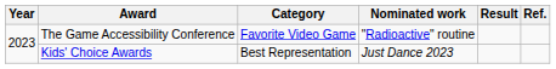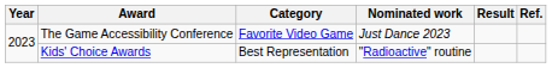 <table class="wikitable">
 <tr>
 <th>Year</th>
 <th>Award</th>
 <th>Category</th>
 <th>Nominated work</th>
 <th>Result</th>
 <th>Ref.</th>
 </tr>
 <tr |>
 <td rowspan="2">2023</td>
 <td>The Game Accessibility Conference</td>
 <td><a href='#'>Favorite Video Game</a></td>
-<td>"<a href='#'>Radioactive</a>" routine</td>
+<td><em>Just Dance 2023</em></td>
 <td></td>
 <td></td>
 </tr>
 <tr>
 <td><a href='#'>Kids' Choice Awards</a></td>
 <td>Best Representation</td>
-<td><em>Just Dance 2023</em></td>
+<td>"<a href='#'>Radioactive</a>" routine</td>
 <td></td>
 <td></td>
 </tr>
 </table>
